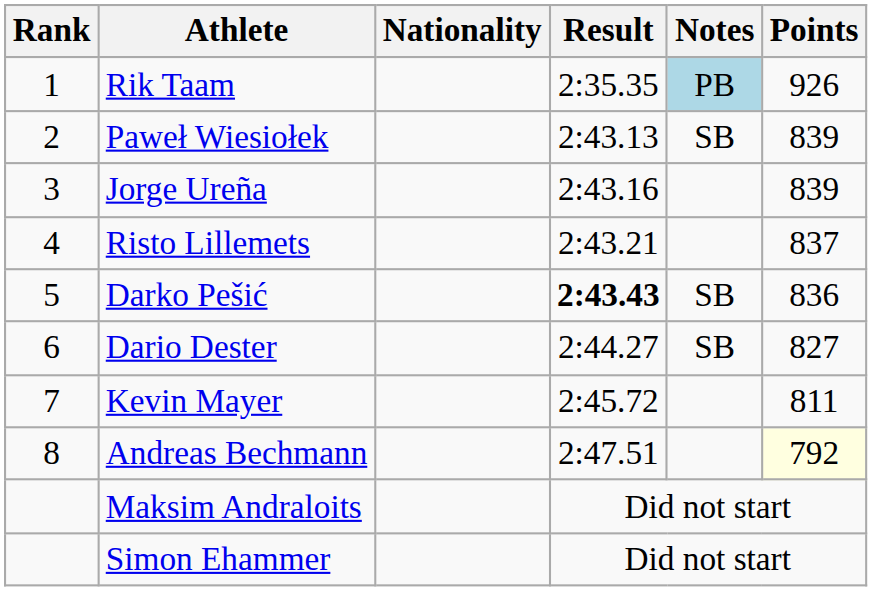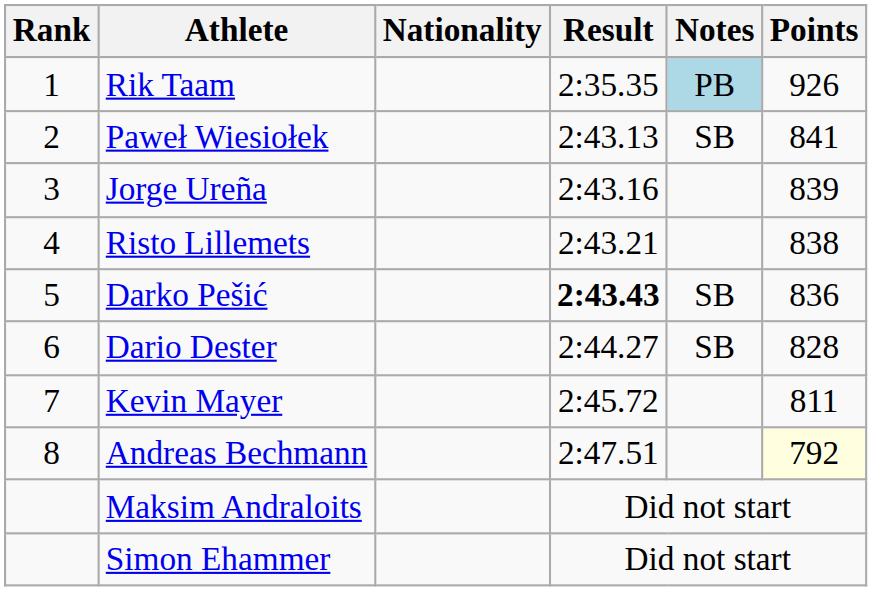 <table class="wikitable sortable" style="text-align:center">
 <tr>
 <th>Rank</th>
 <th>Athlete</th>
 <th>Nationality</th>
 <th>Result</th>
 <th>Notes</th>
 <th>Points</th>
 </tr>
 <tr>
 <td>1</td>
 <td align=left><a href='#'>Rik Taam</a></td>
 <td align=left></td>
 <td>2:35.35</td>
 <td style="background: lightblue;">PB</td>
 <td>926</td>
 </tr>
 <tr>
 <td>2</td>
 <td align=left><a href='#'>Paweł Wiesiołek</a></td>
 <td align=left></td>
 <td>2:43.13</td>
 <td>SB</td>
-<td>839</td>
+<td>841</td>
 </tr>
 <tr>
 <td>3</td>
 <td align=left><a href='#'>Jorge Ureña</a></td>
 <td align=left></td>
 <td>2:43.16</td>
 <td></td>
 <td>839</td>
 </tr>
 <tr>
 <td>4</td>
 <td align=left><a href='#'>Risto Lillemets</a></td>
 <td align=left></td>
 <td>2:43.21</td>
 <td></td>
-<td>837</td>
+<td>838</td>
 </tr>
 <tr>
 <td>5</td>
 <td align=left><a href='#'>Darko Pešić</a></td>
 <td align=left></td>
 <td><strong>2:43.43</strong></td>
 <td>SB</td>
 <td>836</td>
 </tr>
 <tr>
 <td>6</td>
 <td align=left><a href='#'>Dario Dester</a></td>
 <td align=left></td>
 <td>2:44.27</td>
 <td>SB</td>
-<td>827</td>
+<td>828</td>
 </tr>
 <tr>
 <td>7</td>
 <td align=left><a href='#'>Kevin Mayer</a></td>
 <td align=left></td>
 <td>2:45.72</td>
 <td></td>
 <td>811</td>
 </tr>
 <tr>
 <td>8</td>
 <td align=left><a href='#'>Andreas Bechmann</a></td>
 <td align=left></td>
 <td>2:47.51</td>
 <td></td>
 <td style="background: lightyellow;">792</td>
 </tr>
 <tr>
 <td></td>
 <td align=left><a href='#'>Maksim Andraloits</a></td>
 <td align=left></td>
 <td colspan=3>Did not start</td>
 </tr>
 <tr>
 <td></td>
 <td align=left><a href='#'>Simon Ehammer</a></td>
 <td align=left></td>
 <td colspan=3>Did not start</td>
 </tr>
 </table>
